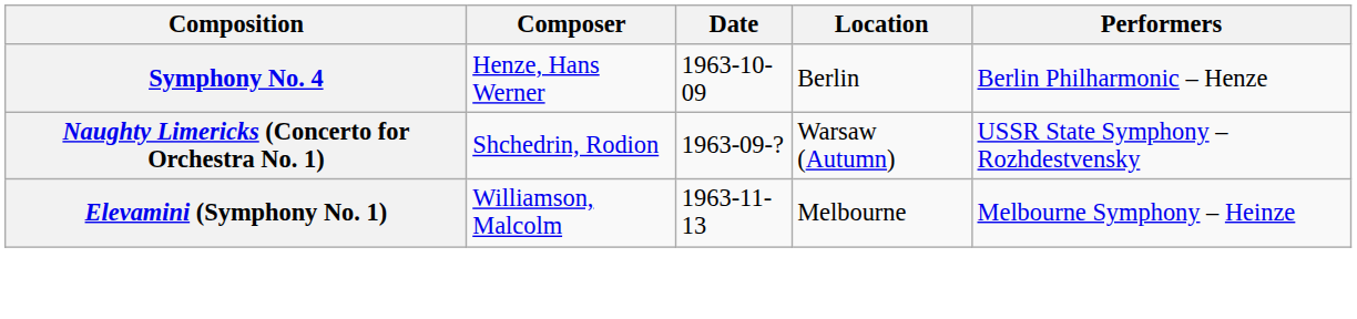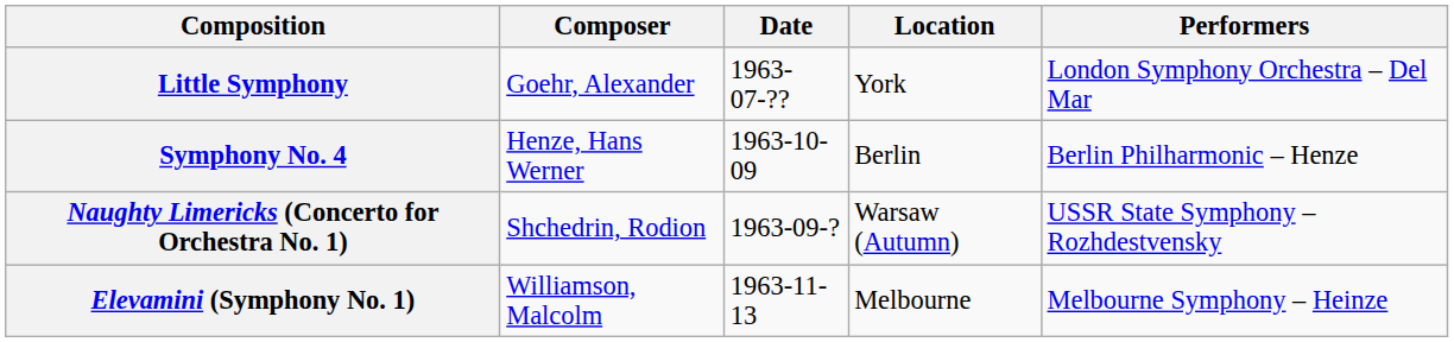 <table class="wikitable sortable">
 <tr>
 <th scope="col">Composition</th>
 <th scope="col">Composer</th>
 <th scope="col">Date</th>
 <th scope="col">Location</th>
 <th scope="col">Performers</th>
+</tr>
+<tr>
+<th scope="row"><a href='#'>Little Symphony</a></th>
+<td><a href='#'>Goehr, Alexander</a></td>
+<td>1963-07-??</td>
+<td> York</td>
+<td><a href='#'>London Symphony Orchestra</a> – <a href='#'>Del Mar</a></td>
 </tr>
 <tr>
 <th scope="row"><a href='#'>Symphony No. 4</a></th>
 <td><a href='#'>Henze, Hans Werner</a></td>
 <td>1963-10-09</td>
 <td> Berlin</td>
 <td><a href='#'>Berlin Philharmonic</a> – Henze</td>
 </tr>
 <tr>
 <th scope="row"><a href='#'><em>Naughty Limericks</em></a> (Concerto for Orchestra No. 1)</th>
 <td><a href='#'>Shchedrin, Rodion</a></td>
 <td>1963-09-?</td>
 <td> Warsaw (<a href='#'>Autumn</a>)</td>
 <td><a href='#'>USSR State Symphony</a> – <a href='#'>Rozhdestvensky</a></td>
 </tr>
 <tr>
 <th scope="row"><a href='#'><em>Elevamini</em></a> (Symphony No. 1)</th>
 <td><a href='#'>Williamson, Malcolm</a></td>
 <td>1963-11-13</td>
 <td> Melbourne</td>
 <td><a href='#'>Melbourne Symphony</a> – <a href='#'>Heinze</a></td>
 </tr>
 </table>
